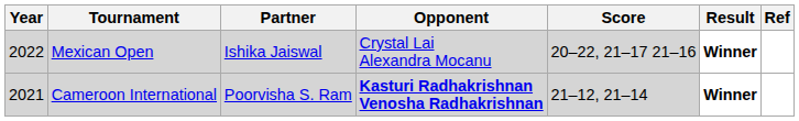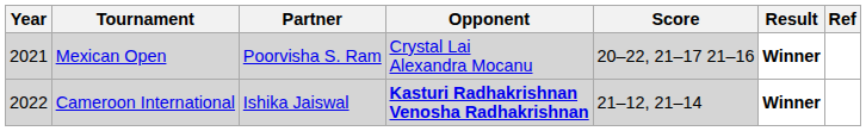 <table class="sortable wikitable" style="font-size: 90%;">
 <tr>
 <th>Year</th>
 <th>Tournament</th>
 <th>Partner</th>
 <th>Opponent</th>
 <th>Score</th>
 <th>Result</th>
 <th>Ref</th>
 </tr>
 <tr style="background:#D5D5D5">
-<td style="text-align:center">2022</td>
+<td style="text-align:center">2021</td>
 <td align="left"><a href='#'>Mexican Open</a></td>
-<td align="left"> <a href='#'>Ishika Jaiswal</a></td>
+<td align="left"> <a href='#'>Poorvisha S. Ram</a></td>
 <td align="left"> <a href='#'>Crystal Lai</a><br> <a href='#'>Alexandra Mocanu</a></td>
 <td align="left">20–22, 21–17 21–16</td>
 <td style="text-align:left; background:white"> <strong>Winner</strong></td>
 <td style="text-align:center; background:white"></td>
 </tr>
 <tr style="background:#D5D5D5">
-<td align="center">2021</td>
+<td align="center">2022</td>
 <td align="left"><a href='#'>Cameroon International</a></td>
-<td align="left"> <a href='#'>Poorvisha S. Ram</a></td>
+<td align="left"> <a href='#'>Ishika Jaiswal</a></td>
 <td align="left"><strong> <a href='#'>Kasturi Radhakrishnan</a><br> <a href='#'>Venosha Radhakrishnan</a></strong></td>
 <td align="left">21–12, 21–14</td>
 <td style="text-align:left; background:white"> <strong>Winner</strong></td>
 <td style="text-align:center; background:white"></td>
 </tr>
 </table>
